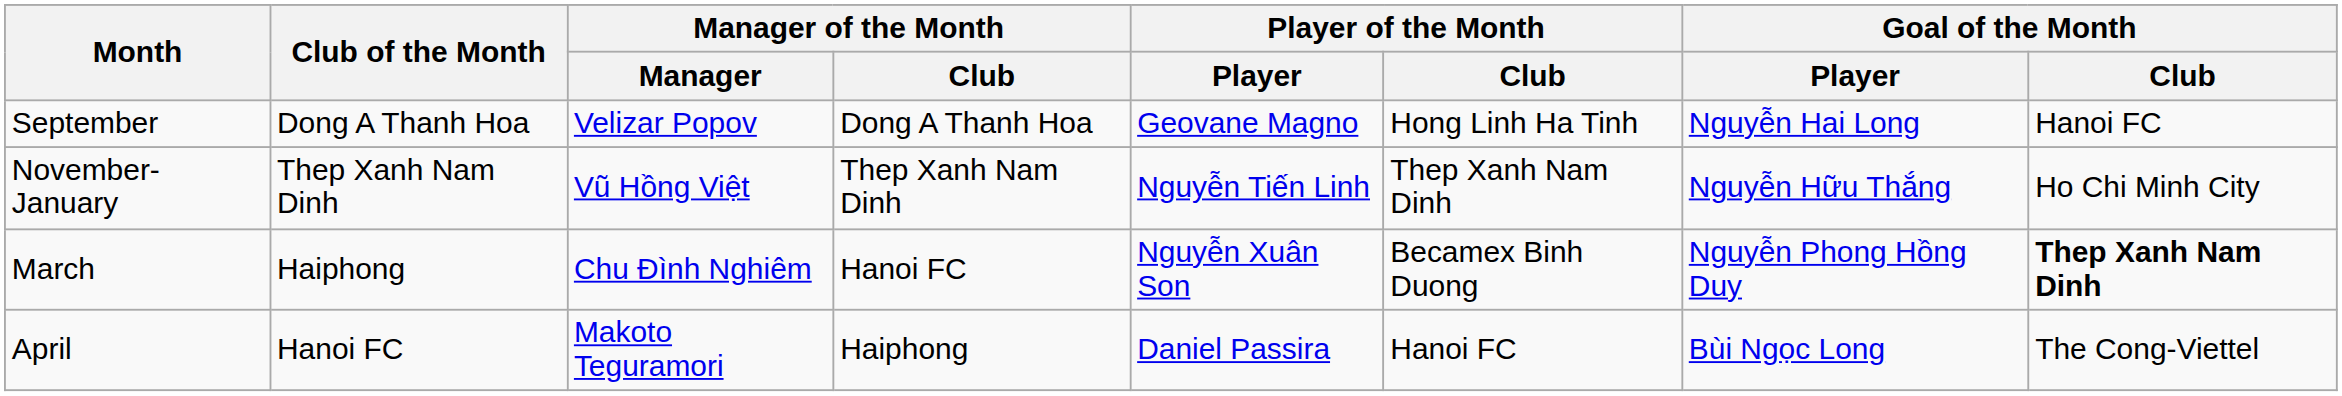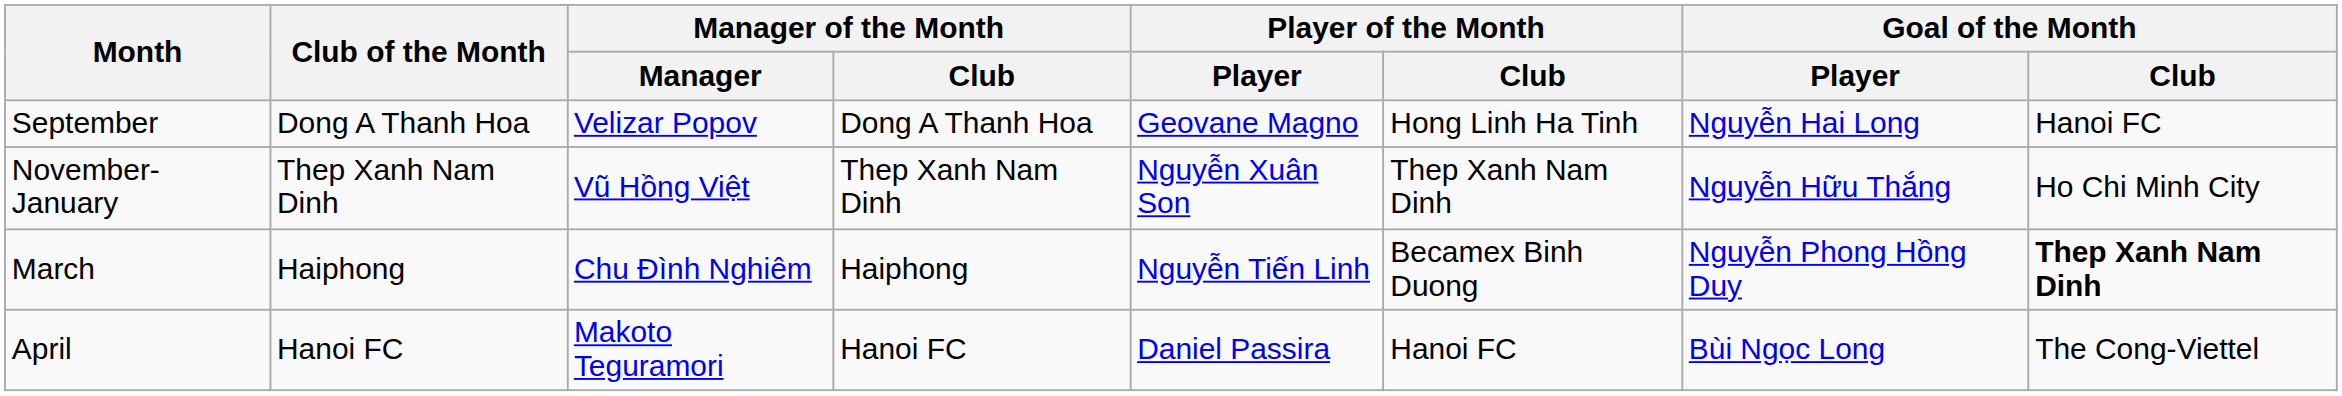 <table class="wikitable">
 <tr>
 <th rowspan="2">Month</th>
 <th rowspan="2">Club of the Month</th>
 <th colspan="2">Manager of the Month</th>
 <th colspan="2">Player of the Month</th>
 <th colspan="2">Goal of the Month</th>
 </tr>
 <tr>
 <th>Manager</th>
 <th>Club</th>
 <th>Player</th>
 <th>Club</th>
 <th>Player</th>
 <th>Club</th>
 </tr>
 <tr>
 <td>September</td>
 <td>Dong A Thanh Hoa</td>
 <td> <a href='#'>Velizar Popov</a></td>
 <td>Dong A Thanh Hoa</td>
 <td> <a href='#'>Geovane Magno</a></td>
 <td>Hong Linh Ha Tinh</td>
 <td> <a href='#'>Nguyễn Hai Long</a></td>
 <td>Hanoi FC</td>
 </tr>
 <tr>
 <td>November-January</td>
 <td>Thep Xanh Nam Dinh</td>
 <td> <a href='#'>Vũ Hồng Việt</a></td>
 <td>Thep Xanh Nam Dinh</td>
-<td> <a href='#'>Nguyễn Tiến Linh</a></td>
+<td> <a href='#'>Nguyễn Xuân Son</a></td>
 <td>Thep Xanh Nam Dinh</td>
 <td> <a href='#'>Nguyễn Hữu Thắng</a></td>
 <td>Ho Chi Minh City</td>
 </tr>
 <tr>
 <td>March</td>
 <td>Haiphong</td>
 <td> <a href='#'>Chu Đình Nghiêm</a></td>
-<td>Hanoi FC</td>
-<td> <a href='#'>Nguyễn Xuân Son</a></td>
+<td>Haiphong</td>
+<td> <a href='#'>Nguyễn Tiến Linh</a></td>
 <td>Becamex Binh Duong</td>
 <td> <a href='#'>Nguyễn Phong Hồng Duy</a></td>
 <td><strong>Thep Xanh Nam Dinh</strong></td>
 </tr>
 <tr>
 <td>April</td>
 <td>Hanoi FC</td>
 <td> <a href='#'>Makoto Teguramori</a></td>
-<td>Haiphong</td>
+<td>Hanoi FC</td>
 <td> <a href='#'>Daniel Passira</a></td>
 <td>Hanoi FC</td>
 <td> <a href='#'>Bùi Ngọc Long</a></td>
 <td>The Cong-Viettel</td>
 </tr>
 </table>
